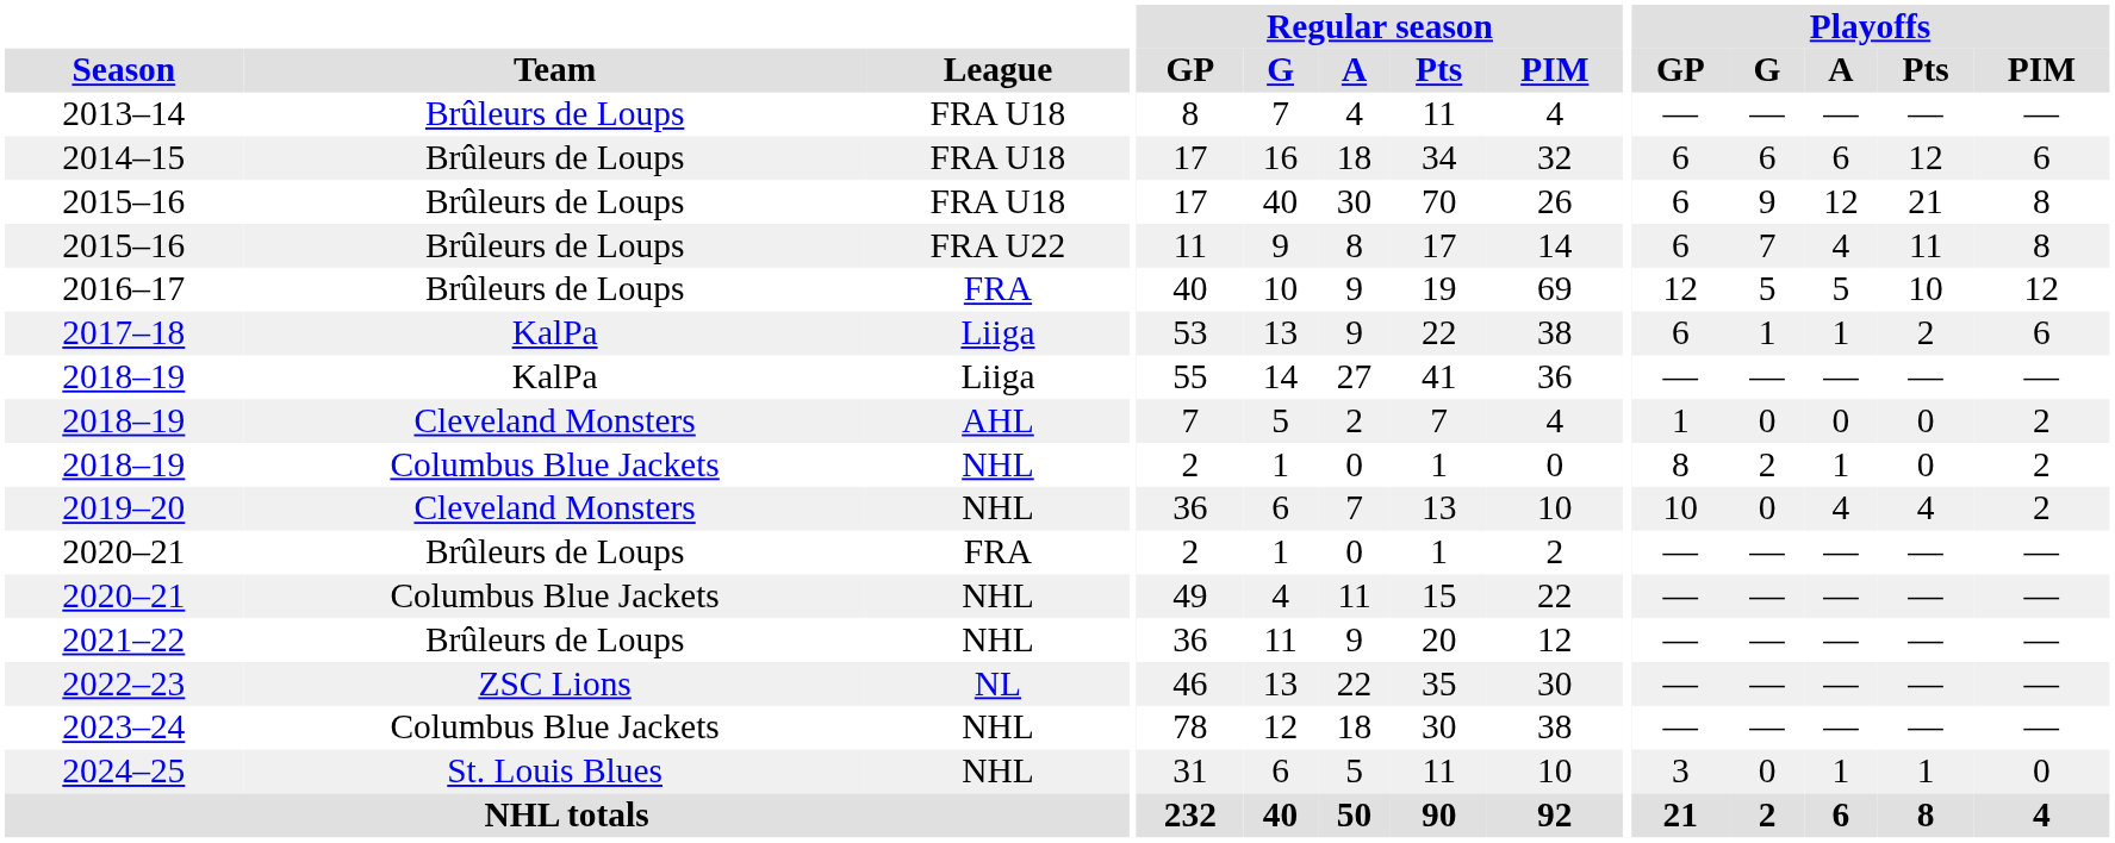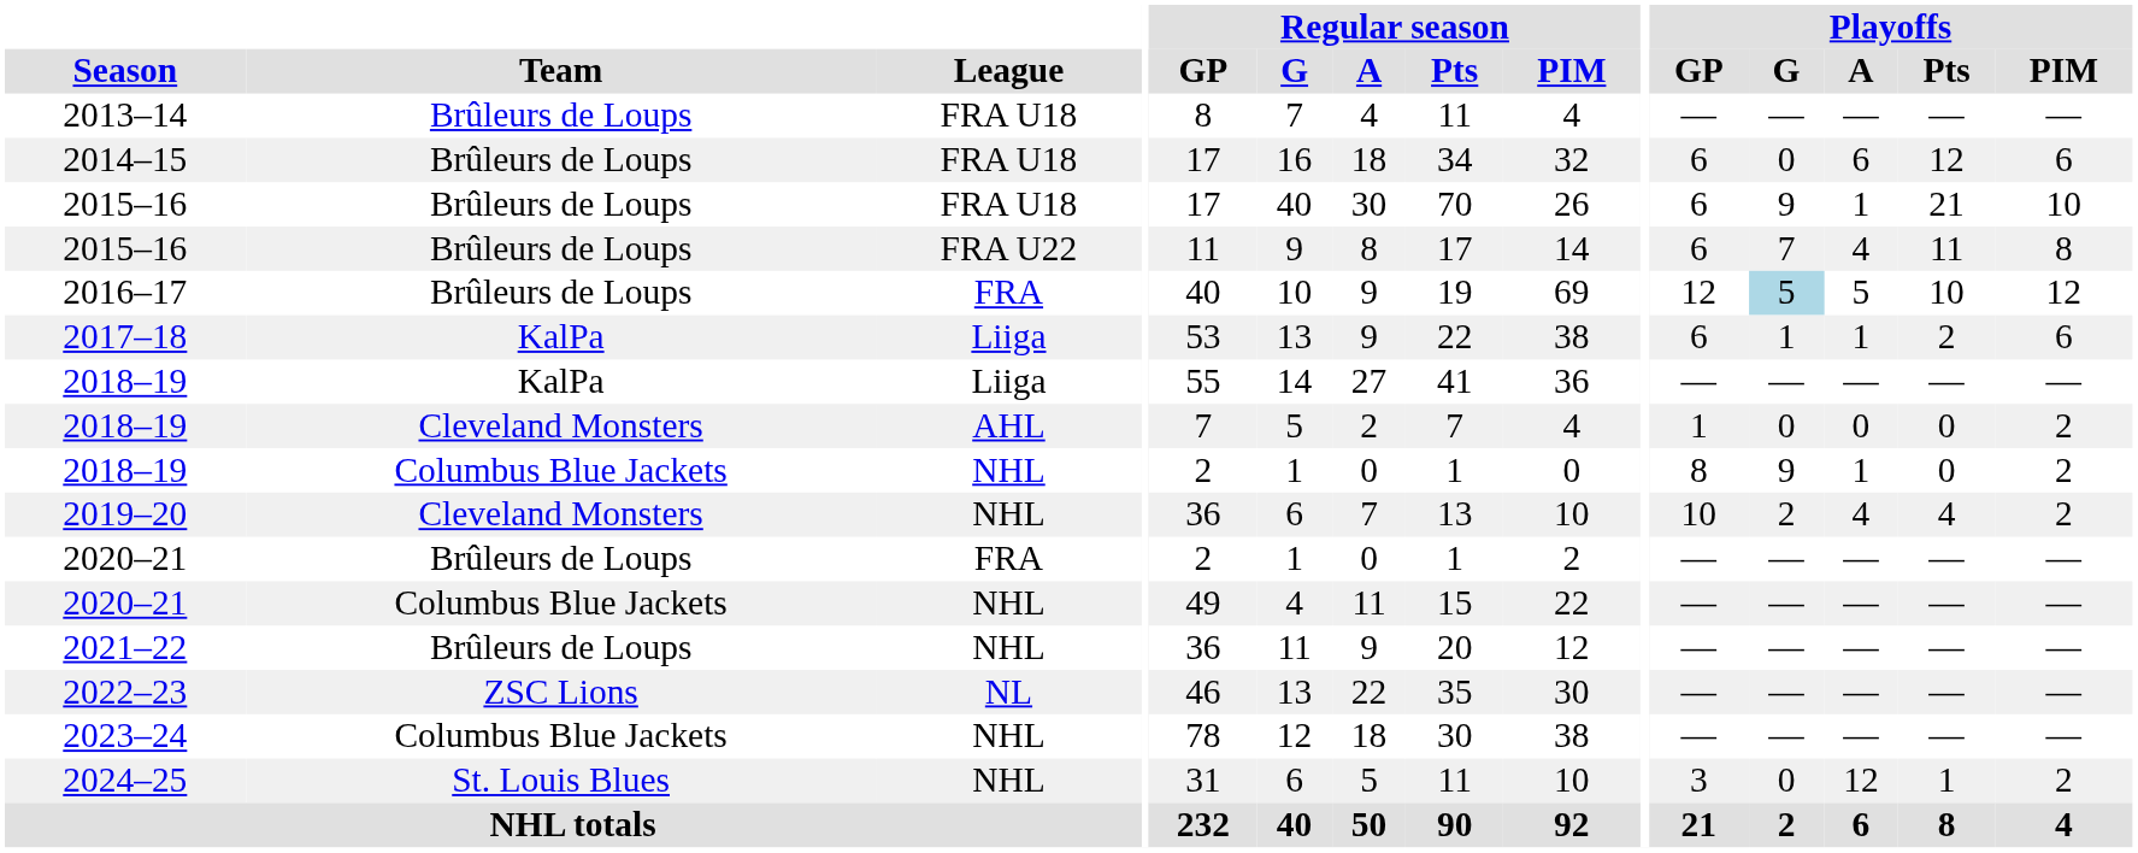 <table border="0" cellpadding="1" cellspacing="0" style="text-align:center; width:60em;">
 <tr bgcolor="#e0e0e0">
 <th colspan="3" bgcolor="#ffffff"></th>
 <th rowspan="100" bgcolor="#ffffff"></th>
 <th colspan="5"><a href='#'>Regular season</a></th>
 <th rowspan="100" bgcolor="#ffffff"></th>
 <th colspan="5"><a href='#'>Playoffs</a></th>
 </tr>
 <tr bgcolor="#e0e0e0">
 <th><a href='#'>Season</a></th>
 <th>Team</th>
 <th>League</th>
 <th>GP</th>
 <th><a href='#'>G</a></th>
 <th><a href='#'>A</a></th>
 <th><a href='#'>Pts</a></th>
 <th><a href='#'>PIM</a></th>
 <th>GP</th>
 <th>G</th>
 <th>A</th>
 <th>Pts</th>
 <th>PIM</th>
 </tr>
 <tr>
 <td>2013–14</td>
 <td><a href='#'>Brûleurs de Loups</a></td>
 <td>FRA U18</td>
 <td>8</td>
 <td>7</td>
 <td>4</td>
 <td>11</td>
 <td>4</td>
 <td>—</td>
 <td>—</td>
 <td>—</td>
 <td>—</td>
 <td>—</td>
 </tr>
 <tr bgcolor="#f0f0f0">
 <td>2014–15</td>
 <td>Brûleurs de Loups</td>
 <td>FRA U18</td>
 <td>17</td>
 <td>16</td>
 <td>18</td>
 <td>34</td>
 <td>32</td>
 <td>6</td>
-<td>6</td>
+<td>0</td>
 <td>6</td>
 <td>12</td>
 <td>6</td>
 </tr>
 <tr>
 <td>2015–16</td>
 <td>Brûleurs de Loups</td>
 <td>FRA U18</td>
 <td>17</td>
 <td>40</td>
 <td>30</td>
 <td>70</td>
 <td>26</td>
 <td>6</td>
 <td>9</td>
-<td>12</td>
+<td>1</td>
 <td>21</td>
-<td>8</td>
+<td>10</td>
 </tr>
 <tr bgcolor="#f0f0f0">
 <td>2015–16</td>
 <td>Brûleurs de Loups</td>
 <td>FRA U22</td>
 <td>11</td>
 <td>9</td>
 <td>8</td>
 <td>17</td>
 <td>14</td>
 <td>6</td>
 <td>7</td>
 <td>4</td>
 <td>11</td>
 <td>8</td>
 </tr>
 <tr>
 <td 2016–17 Ligue Magnus season>2016–17</td>
 <td>Brûleurs de Loups</td>
 <td><a href='#'>FRA</a></td>
 <td>40</td>
 <td>10</td>
 <td>9</td>
 <td>19</td>
 <td>69</td>
 <td>12</td>
-<td>5</td>
+<td style="background: lightblue;">5</td>
 <td>5</td>
 <td>10</td>
 <td>12</td>
 </tr>
 <tr bgcolor="#f0f0f0">
 <td><a href='#'>2017–18</a></td>
 <td><a href='#'>KalPa</a></td>
 <td><a href='#'>Liiga</a></td>
 <td>53</td>
 <td>13</td>
 <td>9</td>
 <td>22</td>
 <td>38</td>
 <td>6</td>
 <td>1</td>
 <td>1</td>
 <td>2</td>
 <td>6</td>
 </tr>
 <tr>
 <td><a href='#'>2018–19</a></td>
 <td>KalPa</td>
 <td>Liiga</td>
 <td>55</td>
 <td>14</td>
 <td>27</td>
 <td>41</td>
 <td>36</td>
 <td>—</td>
 <td>—</td>
 <td>—</td>
 <td>—</td>
 <td>—</td>
 </tr>
 <tr bgcolor="#f0f0f0">
 <td><a href='#'>2018–19</a></td>
 <td><a href='#'>Cleveland Monsters</a></td>
 <td><a href='#'>AHL</a></td>
 <td>7</td>
 <td>5</td>
 <td>2</td>
 <td>7</td>
 <td>4</td>
 <td>1</td>
 <td>0</td>
 <td>0</td>
 <td>0</td>
 <td>2</td>
 </tr>
 <tr>
 <td><a href='#'>2018–19</a></td>
 <td><a href='#'>Columbus Blue Jackets</a></td>
 <td><a href='#'>NHL</a></td>
 <td>2</td>
 <td>1</td>
 <td>0</td>
 <td>1</td>
 <td>0</td>
 <td>8</td>
-<td>2</td>
+<td>9</td>
 <td>1</td>
 <td>0</td>
 <td>2</td>
 </tr>
 <tr bgcolor="#f0f0f0">
 <td><a href='#'>2019–20</a></td>
 <td><a href='#'>Cleveland Monsters</a></td>
 <td>NHL</td>
 <td>36</td>
 <td>6</td>
 <td>7</td>
 <td>13</td>
 <td>10</td>
 <td>10</td>
-<td>0</td>
+<td>2</td>
 <td>4</td>
 <td>4</td>
 <td>2</td>
 </tr>
 <tr>
 <td 2020–21 Ligue Magnus season>2020–21</td>
 <td>Brûleurs de Loups</td>
 <td>FRA</td>
 <td>2</td>
 <td>1</td>
 <td>0</td>
 <td>1</td>
 <td>2</td>
 <td>—</td>
 <td>—</td>
 <td>—</td>
 <td>—</td>
 <td>—</td>
 </tr>
 <tr bgcolor="#f0f0f0">
 <td><a href='#'>2020–21</a></td>
 <td>Columbus Blue Jackets</td>
 <td>NHL</td>
 <td>49</td>
 <td>4</td>
 <td>11</td>
 <td>15</td>
 <td>22</td>
 <td>—</td>
 <td>—</td>
 <td>—</td>
 <td>—</td>
 <td>—</td>
 </tr>
 <tr>
 <td><a href='#'>2021–22</a></td>
 <td>Brûleurs de Loups</td>
 <td>NHL</td>
 <td>36</td>
 <td>11</td>
 <td>9</td>
 <td>20</td>
 <td>12</td>
 <td>—</td>
 <td>—</td>
 <td>—</td>
 <td>—</td>
 <td>—</td>
 </tr>
 <tr bgcolor="#f0f0f0">
 <td><a href='#'>2022–23</a></td>
 <td><a href='#'>ZSC Lions</a></td>
 <td><a href='#'>NL</a></td>
 <td>46</td>
 <td>13</td>
 <td>22</td>
 <td>35</td>
 <td>30</td>
 <td>—</td>
 <td>—</td>
 <td>—</td>
 <td>—</td>
 <td>—</td>
 </tr>
 <tr>
 <td><a href='#'>2023–24</a></td>
 <td>Columbus Blue Jackets</td>
 <td>NHL</td>
 <td>78</td>
 <td>12</td>
 <td>18</td>
 <td>30</td>
 <td>38</td>
 <td>—</td>
 <td>—</td>
 <td>—</td>
 <td>—</td>
 <td>—</td>
 </tr>
 <tr bgcolor="#f0f0f0">
 <td><a href='#'>2024–25</a></td>
 <td><a href='#'>St. Louis Blues</a></td>
 <td>NHL</td>
 <td>31</td>
 <td>6</td>
 <td>5</td>
 <td>11</td>
 <td>10</td>
 <td>3</td>
 <td>0</td>
+<td>12</td>
 <td>1</td>
-<td>1</td>
-<td>0</td>
+<td>2</td>
 </tr>
 <tr bgcolor="#e0e0e0">
 <th colspan="3">NHL totals</th>
 <th>232</th>
 <th>40</th>
 <th>50</th>
 <th>90</th>
 <th>92</th>
 <th>21</th>
 <th>2</th>
 <th>6</th>
 <th>8</th>
 <th>4</th>
 </tr>
 </table>
